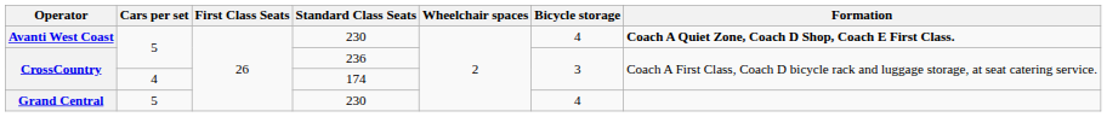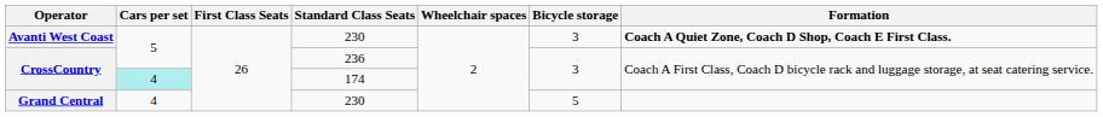 <table class="wikitable">
 <tr>
 <th>Operator</th>
 <th>Cars per set</th>
 <th>First Class Seats</th>
 <th>Standard Class Seats</th>
 <th>Wheelchair spaces</th>
 <th>Bicycle storage</th>
 <th>Formation</th>
 </tr>
 <tr>
 <th><a href='#'>Avanti West Coast</a></th>
 <td rowspan=2 align=center>5</td>
 <td rowspan="4" align="center">26</td>
 <td align=center>230</td>
 <td rowspan="4" align="center">2</td>
-<td align=center>4</td>
+<td align=center>3</td>
 <td><strong>Coach A Quiet Zone, Coach D Shop, Coach E First Class.</strong></td>
 </tr>
 <tr>
 <th rowspan=2 align=center><a href='#'>CrossCountry</a></th>
 <td align=center>236</td>
 <td rowspan="2" align="center">3</td>
 <td rowspan="2">Coach A First Class, Coach D bicycle rack and luggage storage, at seat catering service.</td>
 </tr>
 <tr>
-<td align=center>4</td>
+<td align=center style="background: paleturquoise;">4</td>
 <td align=center>174</td>
 </tr>
 <tr>
 <th><a href='#'>Grand Central</a></th>
+<td align=center>4</td>
+<td align=center>230</td>
 <td align=center>5</td>
-<td align=center>230</td>
-<td align=center>4</td>
 <td></td>
 </tr>
 </table>
